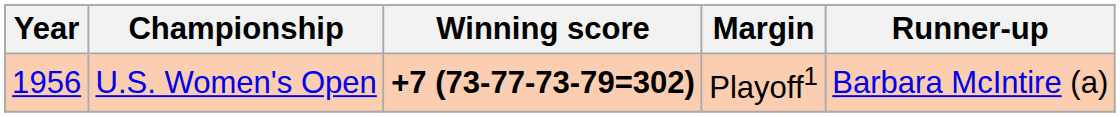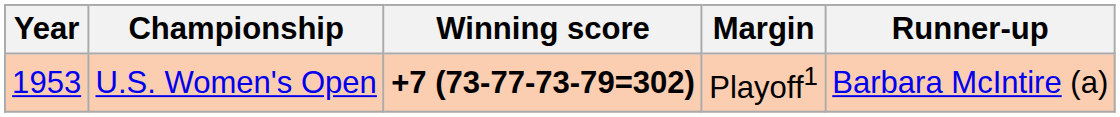 <table class="wikitable">
 <tr>
 <th>Year</th>
 <th>Championship</th>
 <th>Winning score</th>
 <th>Margin</th>
 <th>Runner-up</th>
 </tr>
 <tr style="background:#FBCEB1;">
-<td><a href='#'>1956</a></td>
+<td><a href='#'>1953</a></td>
 <td><a href='#'>U.S. Women's Open</a></td>
 <td><strong>+7 (73-77-73-79=302)</strong></td>
 <td>Playoff<sup>1</sup></td>
 <td> <a href='#'>Barbara McIntire</a> (a)</td>
 </tr>
 </table>
